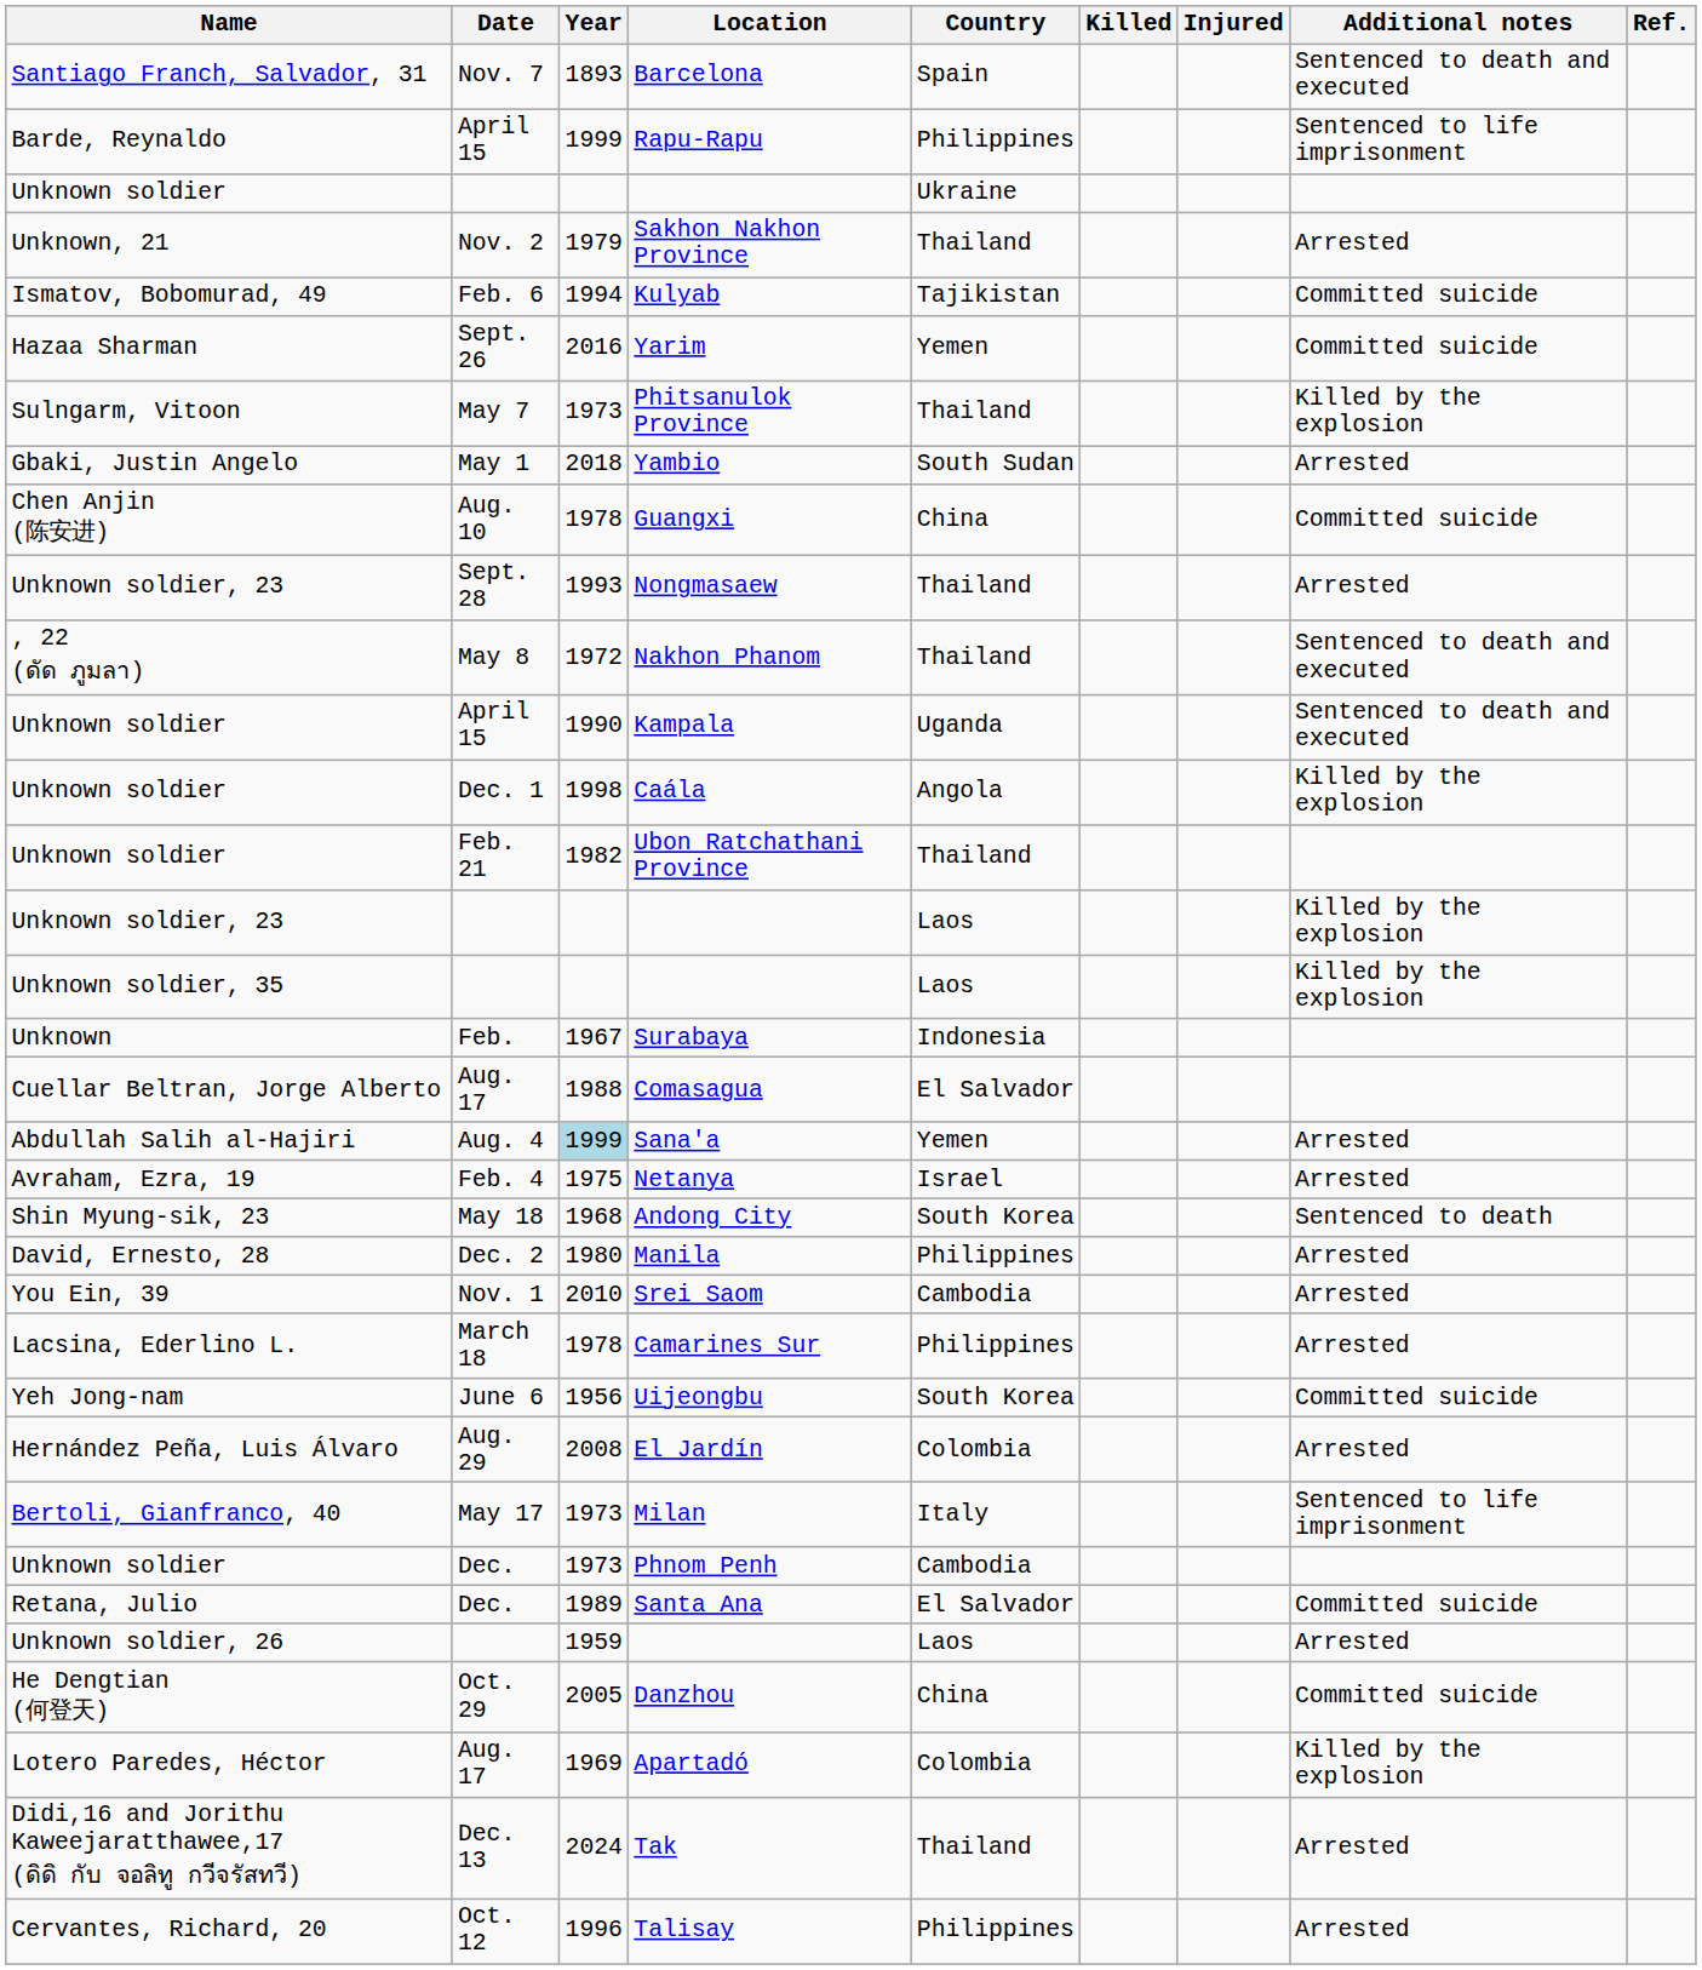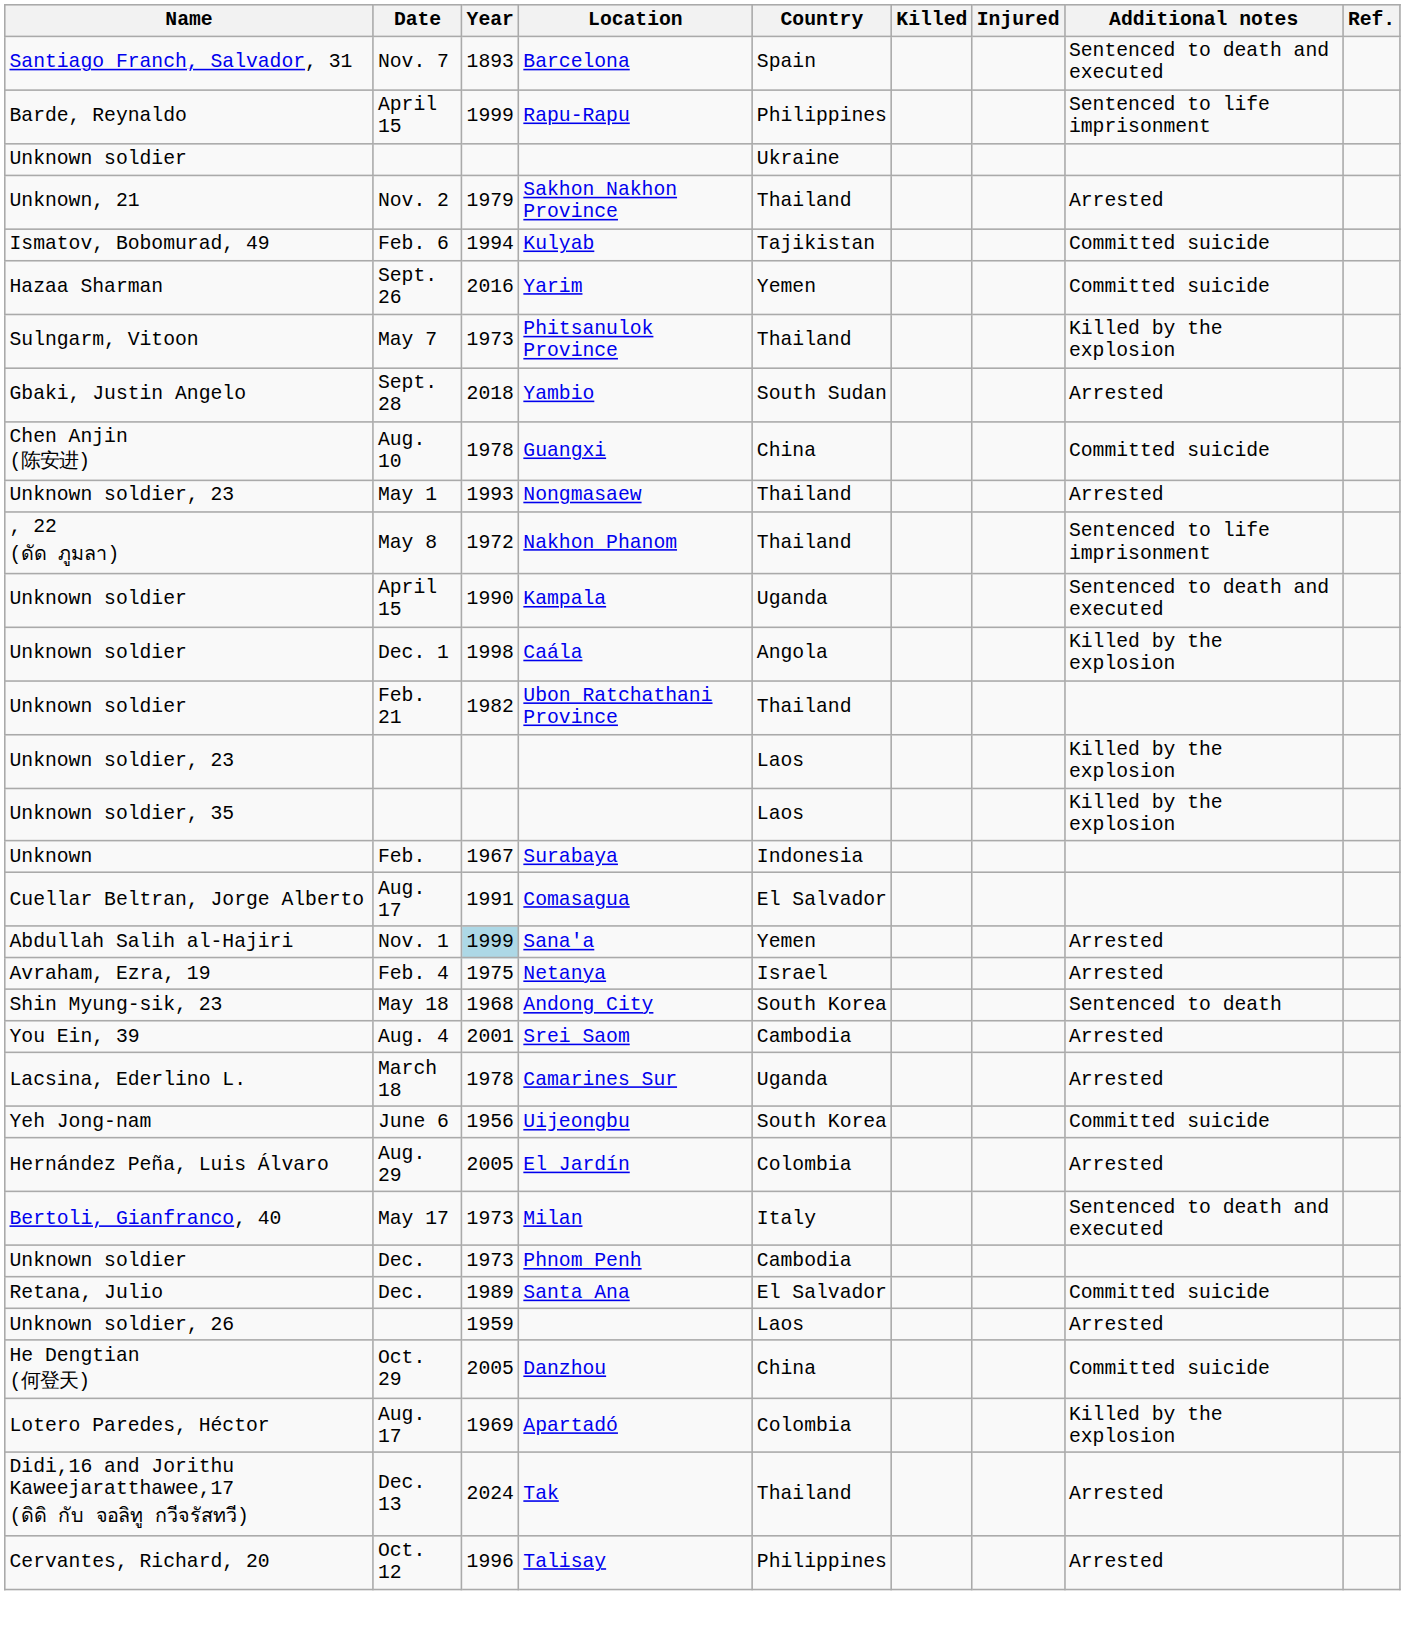 <table class="wikitable sortable" style="width:100%; font-size:96%;">
 <tr>
 <th>Name</th>
 <th>Date</th>
 <th>Year</th>
 <th>Location</th>
 <th>Country</th>
 <th>Killed</th>
 <th>Injured</th>
 <th>Additional notes</th>
 <th class="unsortable">Ref.</th>
 </tr>
 <tr>
 <td><a href='#'>Santiago Franch, Salvador</a>, 31</td>
 <td> Nov. 7</td>
 <td>1893</td>
 <td><a href='#'>Barcelona</a></td>
 <td>Spain</td>
 <td></td>
 <td></td>
 <td>Sentenced to death and executed</td>
 <td></td>
 </tr>
 <tr>
 <td>Barde, Reynaldo</td>
 <td> April 15</td>
 <td>1999</td>
 <td><a href='#'>Rapu-Rapu</a></td>
 <td>Philippines</td>
 <td></td>
 <td></td>
 <td>Sentenced to life imprisonment</td>
 <td></td>
 </tr>
 <tr>
 <td>Unknown soldier</td>
 <td></td>
 <td></td>
 <td></td>
 <td>Ukraine</td>
 <td></td>
 <td></td>
 <td></td>
 <td></td>
 </tr>
 <tr>
 <td>Unknown, 21</td>
 <td> Nov. 2</td>
 <td>1979</td>
 <td><a href='#'>Sakhon Nakhon Province</a></td>
 <td>Thailand</td>
 <td></td>
 <td></td>
 <td>Arrested</td>
 <td></td>
 </tr>
 <tr>
 <td>Ismatov, Bobomurad, 49</td>
 <td> Feb. 6</td>
 <td>1994</td>
 <td><a href='#'>Kulyab</a></td>
 <td>Tajikistan</td>
 <td></td>
 <td></td>
 <td>Committed suicide</td>
 <td></td>
 </tr>
 <tr>
 <td>Hazaa Sharman</td>
 <td> Sept. 26</td>
 <td>2016</td>
 <td><a href='#'>Yarim</a></td>
 <td>Yemen</td>
 <td></td>
 <td></td>
 <td>Committed suicide</td>
 <td></td>
 </tr>
 <tr>
 <td>Sulngarm, Vitoon</td>
 <td> May 7</td>
 <td>1973</td>
 <td><a href='#'>Phitsanulok Province</a></td>
 <td>Thailand</td>
 <td></td>
 <td></td>
 <td>Killed by the explosion</td>
 <td></td>
 </tr>
 <tr>
 <td>Gbaki, Justin Angelo</td>
-<td> May 1</td>
+<td> Sept. 28</td>
 <td>2018</td>
 <td><a href='#'>Yambio</a></td>
 <td>South Sudan</td>
 <td></td>
 <td></td>
 <td>Arrested</td>
 <td></td>
 </tr>
 <tr>
 <td>Chen Anjin <br> (陈安进)</td>
 <td> Aug. 10</td>
 <td>1978</td>
 <td><a href='#'>Guangxi</a></td>
 <td>China</td>
 <td></td>
 <td></td>
 <td>Committed suicide</td>
 <td></td>
 </tr>
 <tr>
 <td>Unknown soldier, 23</td>
-<td> Sept. 28</td>
+<td> May 1</td>
 <td>1993</td>
 <td><a href='#'>Nongmasaew</a></td>
 <td>Thailand</td>
 <td></td>
 <td></td>
 <td>Arrested</td>
 <td></td>
 </tr>
 <tr>
 <td>, 22 <br> (ดัด ภูมลา)</td>
 <td> May 8</td>
 <td>1972</td>
 <td><a href='#'>Nakhon Phanom</a></td>
 <td>Thailand</td>
 <td></td>
 <td></td>
-<td>Sentenced to death and executed</td>
+<td>Sentenced to life imprisonment</td>
 <td><br></td>
 </tr>
 <tr>
 <td>Unknown soldier</td>
 <td> April 15</td>
 <td>1990</td>
 <td><a href='#'>Kampala</a></td>
 <td>Uganda</td>
 <td></td>
 <td></td>
 <td>Sentenced to death and executed</td>
 <td></td>
 </tr>
 <tr>
 <td>Unknown soldier</td>
 <td> Dec. 1</td>
 <td>1998</td>
 <td><a href='#'>Caála</a></td>
 <td>Angola</td>
 <td></td>
 <td></td>
 <td>Killed by the explosion</td>
 <td></td>
 </tr>
 <tr>
 <td>Unknown soldier</td>
 <td> Feb. 21</td>
 <td>1982</td>
 <td><a href='#'>Ubon Ratchathani Province</a></td>
 <td>Thailand</td>
 <td></td>
 <td></td>
 <td></td>
 <td></td>
 </tr>
 <tr>
 <td>Unknown soldier, 23</td>
 <td></td>
 <td></td>
 <td></td>
 <td>Laos</td>
 <td></td>
 <td></td>
 <td>Killed by the explosion</td>
 <td></td>
 </tr>
 <tr>
 <td>Unknown soldier, 35</td>
 <td></td>
 <td></td>
 <td></td>
 <td>Laos</td>
 <td></td>
 <td></td>
 <td>Killed by the explosion</td>
 <td></td>
 </tr>
 <tr>
 <td>Unknown</td>
 <td> Feb.</td>
 <td>1967</td>
 <td><a href='#'>Surabaya</a></td>
 <td>Indonesia</td>
 <td></td>
 <td></td>
 <td></td>
 <td></td>
 </tr>
 <tr>
 <td>Cuellar Beltran, Jorge Alberto</td>
 <td> Aug. 17</td>
-<td>1988</td>
+<td>1991</td>
 <td><a href='#'>Comasagua</a></td>
 <td>El Salvador</td>
 <td></td>
 <td></td>
 <td></td>
 <td></td>
 </tr>
 <tr>
 <td>Abdullah Salih al-Hajiri</td>
-<td> Aug. 4</td>
+<td> Nov. 1</td>
 <td style="background: lightblue;">1999</td>
 <td><a href='#'>Sana'a</a></td>
 <td>Yemen</td>
 <td></td>
 <td></td>
 <td>Arrested</td>
 <td></td>
 </tr>
 <tr>
 <td>Avraham, Ezra, 19</td>
 <td> Feb. 4</td>
 <td>1975</td>
 <td><a href='#'>Netanya</a></td>
 <td>Israel</td>
 <td></td>
 <td></td>
 <td>Arrested</td>
 <td></td>
 </tr>
 <tr>
 <td>Shin Myung-sik, 23</td>
 <td> May 18</td>
 <td>1968</td>
 <td><a href='#'>Andong City</a></td>
 <td>South Korea</td>
 <td></td>
 <td></td>
 <td>Sentenced to death</td>
 <td></td>
 </tr>
 <tr>
-<td>David, Ernesto, 28</td>
-<td> Dec. 2</td>
-<td>1980</td>
-<td><a href='#'>Manila</a></td>
-<td>Philippines</td>
-<td></td>
-<td></td>
-<td>Arrested</td>
-<td></td>
-</tr>
-<tr>
 <td>You Ein, 39</td>
-<td> Nov. 1</td>
-<td>2010</td>
+<td> Aug. 4</td>
+<td>2001</td>
 <td><a href='#'>Srei Saom</a></td>
 <td>Cambodia</td>
 <td></td>
 <td></td>
 <td>Arrested</td>
 <td></td>
 </tr>
 <tr>
 <td>Lacsina, Ederlino L.</td>
 <td> March 18</td>
 <td>1978</td>
 <td><a href='#'>Camarines Sur</a></td>
-<td>Philippines</td>
+<td>Uganda</td>
 <td></td>
 <td></td>
 <td>Arrested</td>
 <td></td>
 </tr>
 <tr>
 <td>Yeh Jong-nam</td>
 <td> June 6</td>
 <td>1956</td>
 <td><a href='#'>Uijeongbu</a></td>
 <td>South Korea</td>
 <td></td>
 <td></td>
 <td>Committed suicide</td>
 <td></td>
 </tr>
 <tr>
 <td>Hernández Peña, Luis Álvaro</td>
 <td> Aug. 29</td>
-<td>2008</td>
+<td>2005</td>
 <td><a href='#'>El Jardín</a></td>
 <td>Colombia</td>
 <td></td>
 <td></td>
 <td>Arrested</td>
 <td></td>
 </tr>
 <tr>
 <td><a href='#'>Bertoli, Gianfranco</a>, 40</td>
 <td> May 17</td>
 <td>1973</td>
 <td><a href='#'>Milan</a></td>
 <td>Italy</td>
 <td></td>
 <td></td>
-<td>Sentenced to life imprisonment</td>
+<td>Sentenced to death and executed</td>
 <td></td>
 </tr>
 <tr>
 <td>Unknown soldier</td>
 <td> Dec.</td>
 <td>1973</td>
 <td><a href='#'>Phnom Penh</a></td>
 <td>Cambodia</td>
 <td></td>
 <td></td>
 <td></td>
 <td></td>
 </tr>
 <tr>
 <td>Retana, Julio</td>
 <td> Dec.</td>
 <td>1989</td>
 <td><a href='#'>Santa Ana</a></td>
 <td>El Salvador</td>
 <td></td>
 <td></td>
 <td>Committed suicide</td>
 <td></td>
 </tr>
 <tr>
 <td>Unknown soldier, 26</td>
 <td></td>
 <td>1959</td>
 <td></td>
 <td>Laos</td>
 <td></td>
 <td></td>
 <td>Arrested</td>
 <td></td>
 </tr>
 <tr>
 <td>He Dengtian <br> (何登天)</td>
 <td> Oct. 29</td>
 <td>2005</td>
 <td><a href='#'>Danzhou</a></td>
 <td>China</td>
 <td></td>
 <td></td>
 <td>Committed suicide</td>
 <td></td>
 </tr>
 <tr>
 <td>Lotero Paredes, Héctor</td>
 <td> Aug. 17</td>
 <td>1969</td>
 <td><a href='#'>Apartadó</a></td>
 <td>Colombia</td>
 <td></td>
 <td></td>
 <td>Killed by the explosion</td>
 <td></td>
 </tr>
 <tr>
 <td>Didi,16 and Jorithu Kaweejaratthawee,17 <br>(ดิดิ กับ จอลิทู กวีจรัสทวี)</td>
 <td> Dec. 13</td>
 <td>2024</td>
 <td><a href='#'>Tak</a></td>
 <td>Thailand</td>
 <td></td>
 <td></td>
 <td>Arrested</td>
 <td></td>
 </tr>
 <tr>
 <td>Cervantes, Richard, 20</td>
 <td> Oct. 12</td>
 <td>1996</td>
 <td><a href='#'>Talisay</a></td>
 <td>Philippines</td>
 <td></td>
 <td></td>
 <td>Arrested</td>
 <td></td>
 </tr>
 </table>
